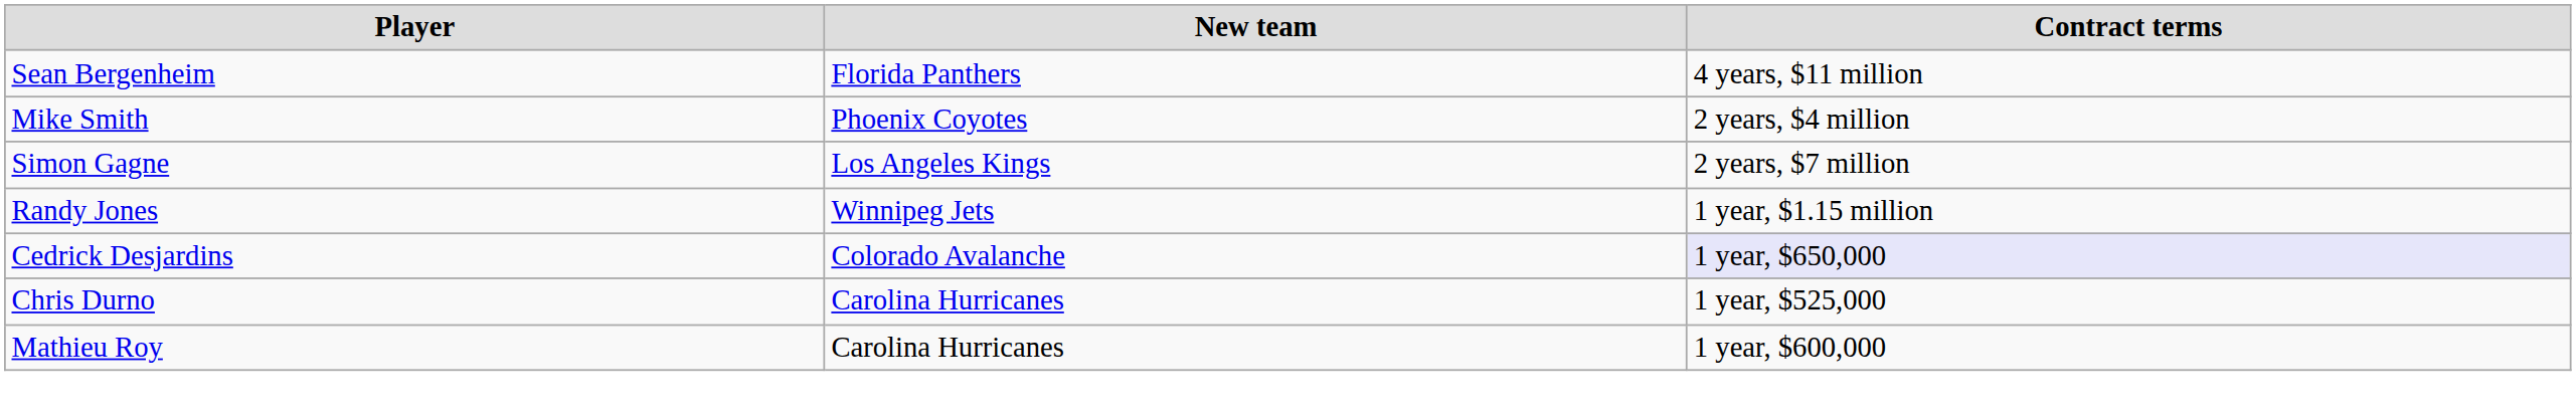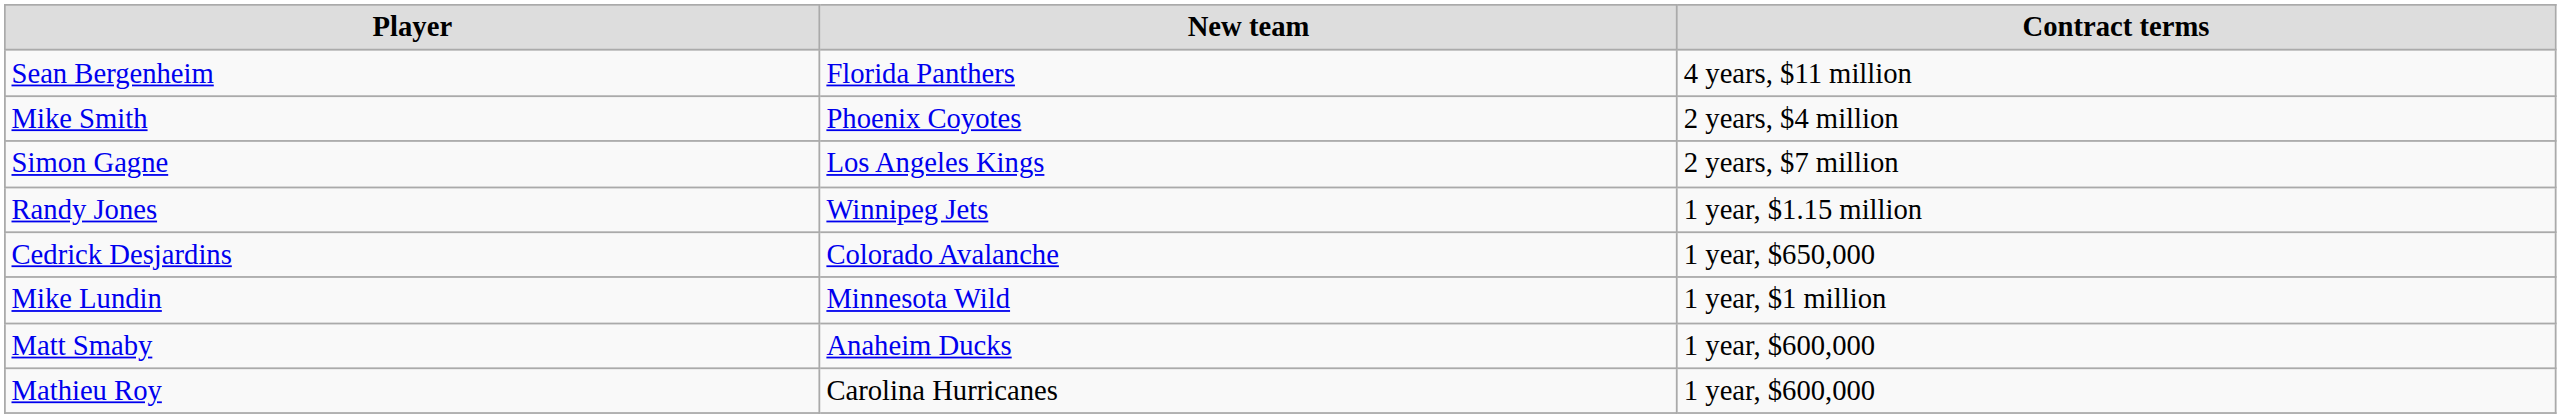 <table class="wikitable" width=90%>
 <tr align="center" bgcolor="#dddddd">
 <td><strong>Player</strong></td>
 <td><strong>New team</strong></td>
 <td><strong>Contract terms</strong></td>
 </tr>
 <tr>
 <td><a href='#'>Sean Bergenheim</a></td>
 <td><a href='#'>Florida Panthers</a></td>
 <td>4 years, $11 million</td>
 </tr>
 <tr>
 <td><a href='#'>Mike Smith</a></td>
 <td><a href='#'>Phoenix Coyotes</a></td>
 <td>2 years, $4 million</td>
 </tr>
 <tr>
 <td><a href='#'>Simon Gagne</a></td>
 <td><a href='#'>Los Angeles Kings</a></td>
 <td>2 years, $7 million</td>
 </tr>
 <tr>
 <td><a href='#'>Randy Jones</a></td>
 <td><a href='#'>Winnipeg Jets</a></td>
 <td>1 year, $1.15 million</td>
 </tr>
 <tr>
 <td><a href='#'>Cedrick Desjardins</a></td>
 <td><a href='#'>Colorado Avalanche</a></td>
-<td style="background: lavender;">1 year, $650,000</td>
+<td>1 year, $650,000</td>
 </tr>
 <tr>
-<td><a href='#'>Chris Durno</a></td>
-<td><a href='#'>Carolina Hurricanes</a></td>
-<td>1 year, $525,000</td>
+<td><a href='#'>Mike Lundin</a></td>
+<td><a href='#'>Minnesota Wild</a></td>
+<td>1 year, $1 million</td>
+</tr>
+<tr>
+<td><a href='#'>Matt Smaby</a></td>
+<td><a href='#'>Anaheim Ducks</a></td>
+<td>1 year, $600,000</td>
 </tr>
 <tr>
 <td><a href='#'>Mathieu Roy</a></td>
 <td>Carolina Hurricanes</td>
 <td>1 year, $600,000</td>
 </tr>
 </table>
